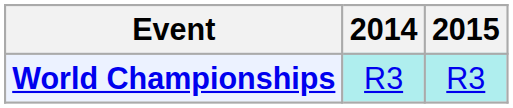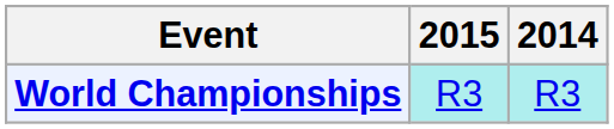 <table class="wikitable" style="font-size: 90%; text-align:center">
 <tr>
 <th>Event</th>
+<th>2015</th>
 <th>2014</th>
-<th>2015</th>
 </tr>
 <tr>
 <td bgcolor="#ECF2FF"; align="left"><strong><a href='#'>World Championships</a></strong></td>
 <td bgcolor=AFEEEE><a href='#'>R3</a></td>
 <td bgcolor=AFEEEE><a href='#'>R3</a></td>
 </tr>
 </table>
